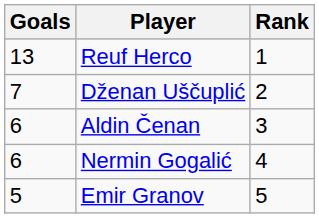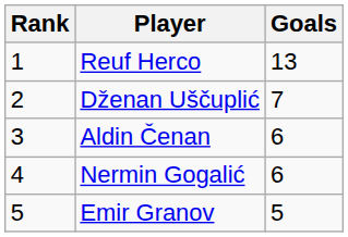 <table class="wikitable">
 <tr>
+<th>Rank</th>
+<th>Player</th>
 <th>Goals</th>
-<th>Player</th>
-<th>Rank</th>
 </tr>
 <tr>
+<td>1</td>
+<td> <a href='#'>Reuf Herco</a></td>
 <td>13</td>
-<td> <a href='#'>Reuf Herco</a></td>
-<td>1</td>
 </tr>
 <tr>
+<td>2</td>
+<td> <a href='#'>Dženan Uščuplić</a></td>
 <td>7</td>
-<td> <a href='#'>Dženan Uščuplić</a></td>
-<td>2</td>
 </tr>
 <tr>
+<td>3</td>
+<td> <a href='#'>Aldin Čenan</a></td>
 <td>6</td>
-<td> <a href='#'>Aldin Čenan</a></td>
-<td>3</td>
 </tr>
 <tr>
+<td>4</td>
+<td> <a href='#'>Nermin Gogalić</a></td>
 <td>6</td>
-<td> <a href='#'>Nermin Gogalić</a></td>
-<td>4</td>
 </tr>
 <tr>
 <td>5</td>
 <td> <a href='#'>Emir Granov</a></td>
 <td>5</td>
 </tr>
 </table>
